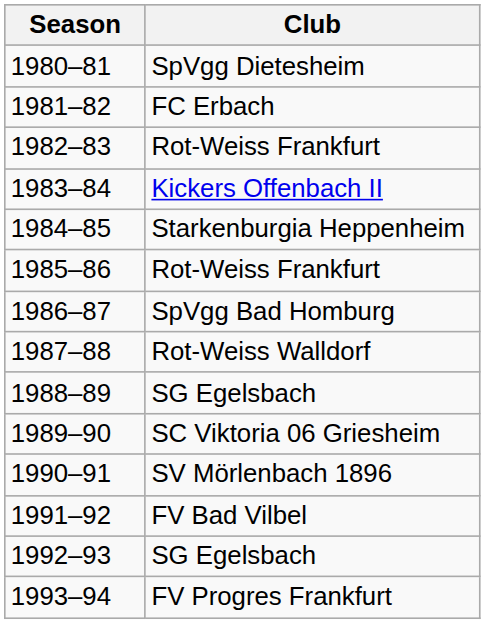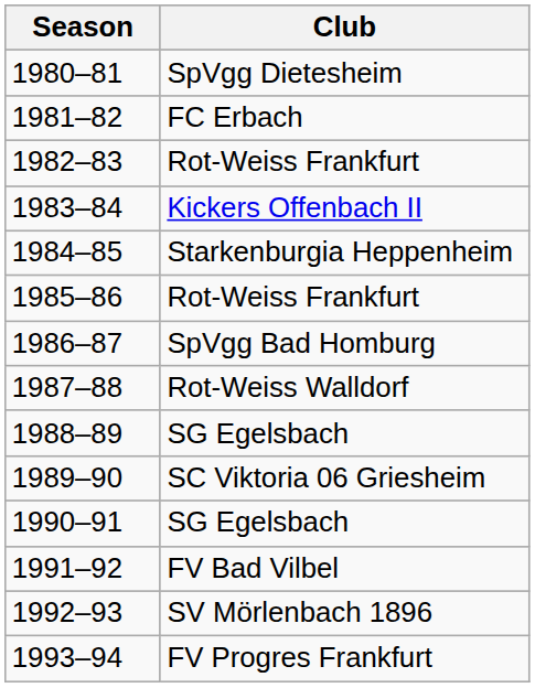 <table class="wikitable">
 <tr align="center" bgcolor="#dfdfdf">
 <th width="80">Season</th>
 <th width="200">Club</th>
 </tr>
 <tr>
 <td>1980–81</td>
 <td>SpVgg Dietesheim</td>
 </tr>
 <tr>
 <td>1981–82</td>
 <td>FC Erbach</td>
 </tr>
 <tr>
 <td>1982–83</td>
 <td>Rot-Weiss Frankfurt</td>
 </tr>
 <tr>
 <td>1983–84</td>
 <td><a href='#'>Kickers Offenbach II</a></td>
 </tr>
 <tr>
 <td>1984–85</td>
 <td>Starkenburgia Heppenheim</td>
 </tr>
 <tr>
 <td>1985–86</td>
 <td>Rot-Weiss Frankfurt</td>
 </tr>
 <tr>
 <td>1986–87</td>
 <td>SpVgg Bad Homburg</td>
 </tr>
 <tr>
 <td>1987–88</td>
 <td>Rot-Weiss Walldorf</td>
 </tr>
 <tr>
 <td>1988–89</td>
 <td>SG Egelsbach</td>
 </tr>
 <tr>
 <td>1989–90</td>
 <td>SC Viktoria 06 Griesheim</td>
 </tr>
 <tr>
 <td>1990–91</td>
-<td>SV Mörlenbach 1896</td>
+<td>SG Egelsbach</td>
 </tr>
 <tr>
 <td>1991–92</td>
 <td>FV Bad Vilbel</td>
 </tr>
 <tr>
 <td>1992–93</td>
-<td>SG Egelsbach</td>
+<td>SV Mörlenbach 1896</td>
 </tr>
 <tr>
 <td>1993–94</td>
 <td>FV Progres Frankfurt</td>
 </tr>
 </table>
